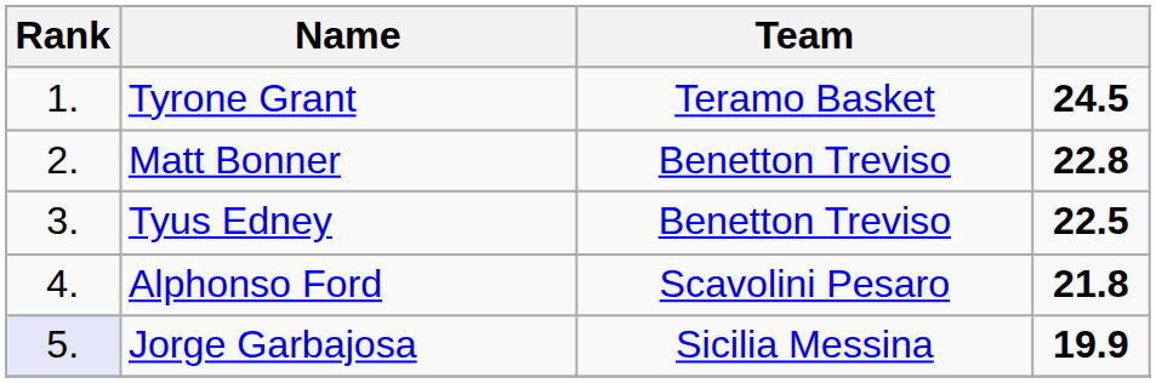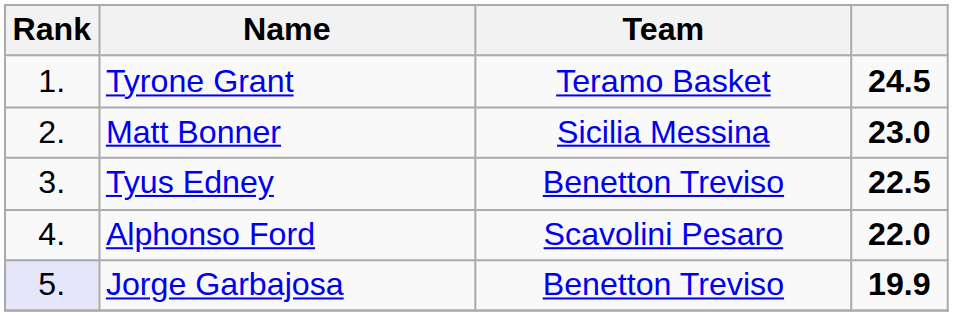 <table class="wikitable" style="text-align: center;">
 <tr>
 <th>Rank</th>
 <th width=180>Name</th>
 <th width=180>Team</th>
 <th width=40></th>
 </tr>
 <tr>
 <td>1.</td>
 <td align="left"> <a href='#'>Tyrone Grant</a></td>
 <td><a href='#'>Teramo Basket</a></td>
 <td><strong>24.5</strong></td>
 </tr>
 <tr>
 <td>2.</td>
 <td align="left"> <a href='#'>Matt Bonner</a></td>
-<td><a href='#'>Benetton Treviso</a></td>
-<td><strong>22.8</strong></td>
+<td><a href='#'>Sicilia Messina</a></td>
+<td><strong>23.0</strong></td>
 </tr>
 <tr>
 <td>3.</td>
 <td align="left"> <a href='#'>Tyus Edney</a></td>
 <td><a href='#'>Benetton Treviso</a></td>
 <td><strong>22.5</strong></td>
 </tr>
 <tr>
 <td>4.</td>
 <td align="left"> <a href='#'>Alphonso Ford</a></td>
 <td><a href='#'>Scavolini Pesaro</a></td>
-<td><strong>21.8</strong></td>
+<td><strong>22.0</strong></td>
 </tr>
 <tr>
 <td style="background: lavender;">5.</td>
 <td align="left"> <a href='#'>Jorge Garbajosa</a></td>
-<td><a href='#'>Sicilia Messina</a></td>
+<td><a href='#'>Benetton Treviso</a></td>
 <td><strong>19.9</strong></td>
 </tr>
 <tr>
 </tr>
 </table>
